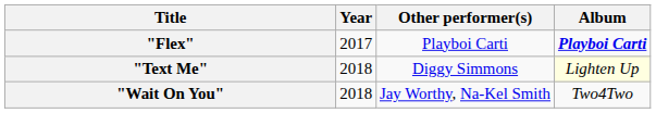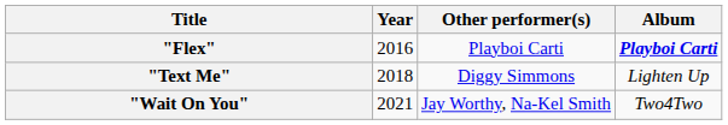 <table class="wikitable plainrowheaders" style="text-align:center;">
 <tr>
 <th scope="col" style="width:20em;">Title</th>
 <th scope="col">Year</th>
 <th scope="col">Other performer(s)</th>
 <th scope="col">Album</th>
 </tr>
 <tr>
 <th scope="row">"Flex" </th>
-<td>2017</td>
+<td>2016</td>
 <td><a href='#'>Playboi Carti</a></td>
 <td><strong><em><a href='#'>Playboi Carti</a></em></strong></td>
 </tr>
 <tr>
 <th scope="row">"Text Me"</th>
 <td>2018</td>
 <td><a href='#'>Diggy Simmons</a></td>
-<td style="background: lightyellow;"><em>Lighten Up</em></td>
+<td><em>Lighten Up</em></td>
 </tr>
 <tr>
 <th scope="row">"Wait On You" </th>
-<td>2018</td>
+<td>2021</td>
 <td><a href='#'>Jay Worthy</a>, <a href='#'>Na-Kel Smith</a></td>
 <td><em>Two4Two</em></td>
 </tr>
 </table>
